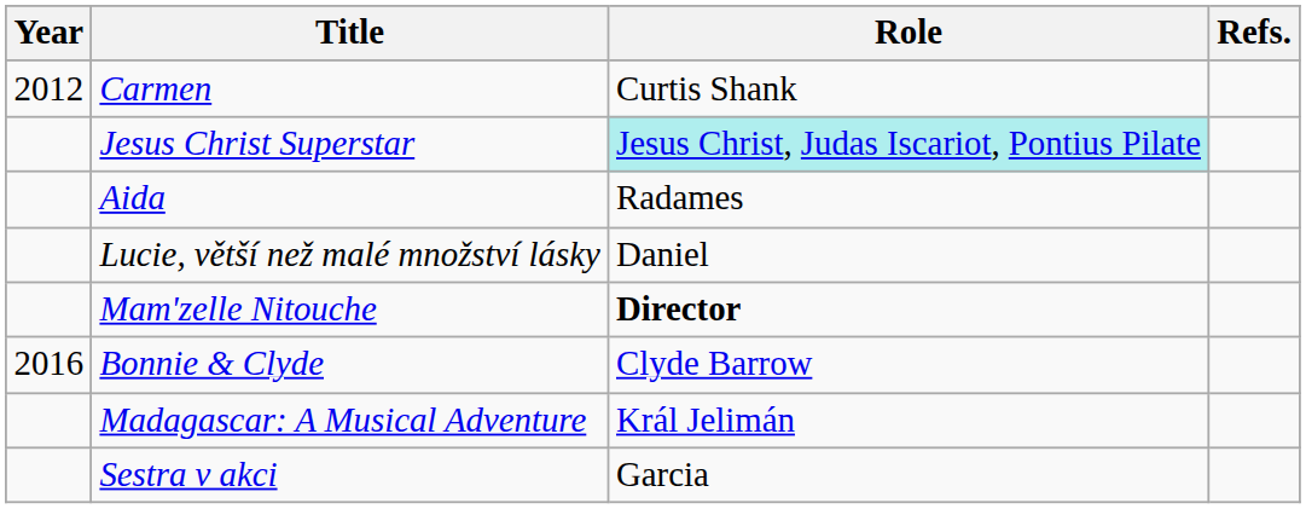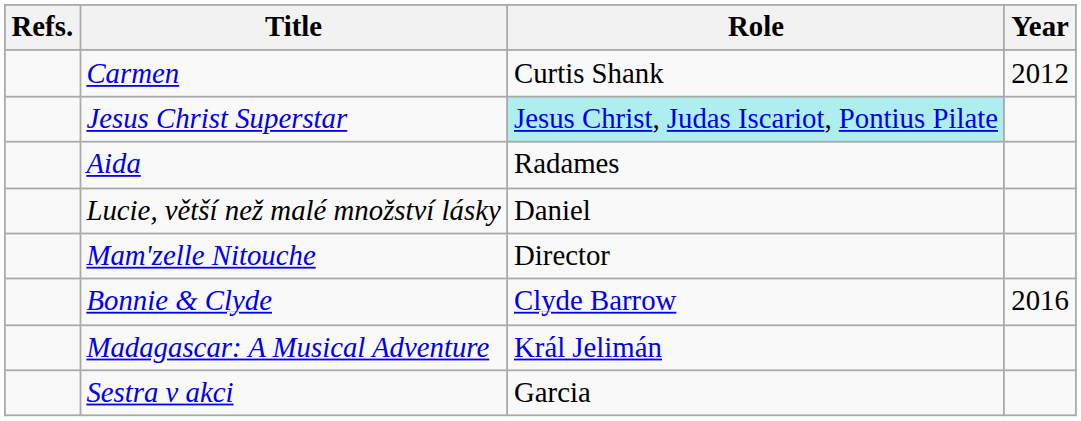 <table class="wikitable sortable">
 <tr>
-<th>Year</th>
+<th class="unsortable">Refs.</th>
 <th>Title</th>
 <th>Role</th>
-<th class="unsortable">Refs.</th>
+<th>Year</th>
 </tr>
 <tr>
-<td>2012</td>
+<td></td>
 <td><em><a href='#'>Carmen</a></em></td>
 <td>Curtis Shank</td>
-<td></td>
+<td>2012</td>
 </tr>
 <tr>
 <td></td>
 <td><em><a href='#'>Jesus Christ Superstar</a></em></td>
 <td style="background: paleturquoise;"><a href='#'>Jesus Christ</a>, <a href='#'>Judas Iscariot</a>, <a href='#'>Pontius Pilate</a></td>
 <td></td>
 </tr>
 <tr>
 <td></td>
 <td><em><a href='#'>Aida</a></em></td>
 <td>Radames</td>
 <td></td>
 </tr>
 <tr>
 <td></td>
 <td><em>Lucie, větší než malé množství lásky</em></td>
 <td>Daniel</td>
 <td></td>
 </tr>
 <tr>
 <td></td>
 <td><em><a href='#'>Mam'zelle Nitouche</a></em></td>
-<td><strong>Director</strong></td>
+<td>Director</td>
 <td></td>
 </tr>
 <tr>
-<td>2016</td>
+<td></td>
 <td><em><a href='#'>Bonnie & Clyde</a></em></td>
 <td><a href='#'>Clyde Barrow</a></td>
-<td></td>
+<td>2016</td>
 </tr>
 <tr>
 <td></td>
 <td><em><a href='#'>Madagascar: A Musical Adventure</a></em></td>
 <td><a href='#'>Král Jelimán</a></td>
 <td></td>
 </tr>
 <tr>
 <td></td>
 <td><em><a href='#'>Sestra v akci</a></em></td>
 <td>Garcia</td>
 <td></td>
 </tr>
 </table>
